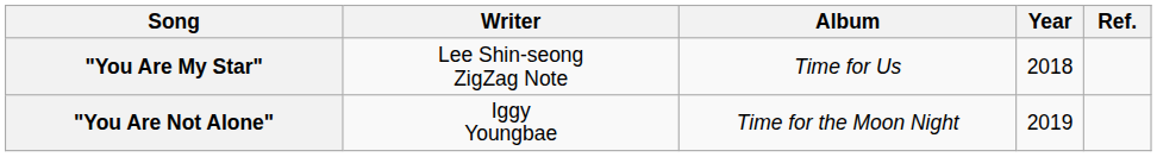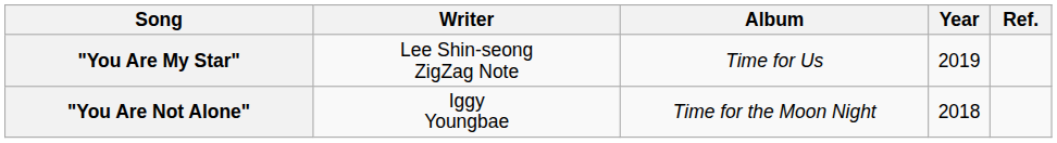 <table class="wikitable plainrowheaders" style="text-align:center; width:100%">
 <tr>
 <th style="width:25%">Song</th>
 <th style="width:25%">Writer</th>
 <th style="width:25%">Album</th>
 <th style="width:5%">Year</th>
 <th style="width:5%">Ref.</th>
 </tr>
 <tr>
 <th scope="row">"You Are My Star" </th>
 <td>Lee Shin-seong<br>ZigZag Note</td>
 <td><em>Time for Us</em></td>
-<td>2018</td>
+<td>2019</td>
 <td></td>
 </tr>
 <tr>
 <th scope="row">"You Are Not Alone"</th>
 <td>Iggy<br>Youngbae</td>
 <td><em>Time for the Moon Night</em></td>
-<td>2019</td>
+<td>2018</td>
 <td></td>
 </tr>
 </table>
